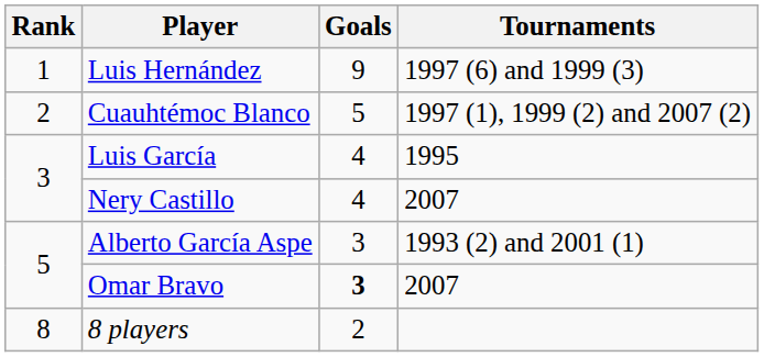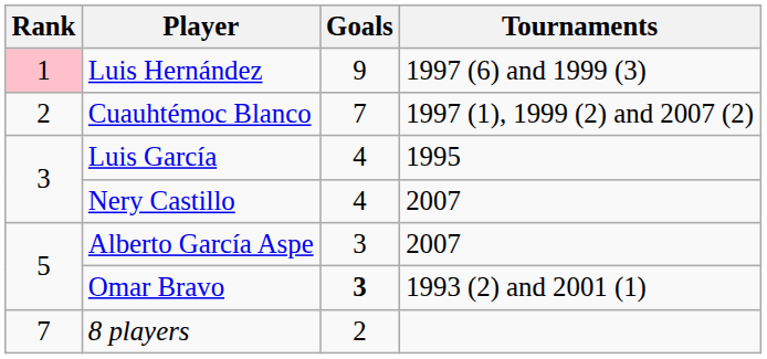 <table class="wikitable" style="text-align: left;">
 <tr>
 <th>Rank</th>
 <th>Player</th>
 <th>Goals</th>
 <th>Tournaments</th>
 </tr>
 <tr>
-<td align=center>1</td>
+<td align=center style="background: pink;">1</td>
 <td><a href='#'>Luis Hernández</a></td>
 <td align=center>9</td>
 <td>1997 (6) and 1999 (3)</td>
 </tr>
 <tr>
 <td align=center>2</td>
 <td><a href='#'>Cuauhtémoc Blanco</a></td>
-<td align=center>5</td>
+<td align=center>7</td>
 <td>1997 (1), 1999 (2) and 2007 (2)</td>
 </tr>
 <tr>
 <td rowspan=2 align=center>3</td>
 <td><a href='#'>Luis García</a></td>
 <td align=center>4</td>
 <td>1995</td>
 </tr>
 <tr>
 <td><a href='#'>Nery Castillo</a></td>
 <td align=center>4</td>
 <td>2007</td>
 </tr>
 <tr>
 <td rowspan=2 align=center>5</td>
 <td><a href='#'>Alberto García Aspe</a></td>
 <td align=center>3</td>
-<td>1993 (2) and 2001 (1)</td>
+<td>2007</td>
 </tr>
 <tr>
 <td><a href='#'>Omar Bravo</a></td>
 <td align=center><strong>3</strong></td>
-<td>2007</td>
+<td>1993 (2) and 2001 (1)</td>
 </tr>
 <tr>
-<td align=center>8</td>
+<td align=center>7</td>
 <td><em>8 players</em></td>
 <td align=center>2</td>
 <td></td>
 </tr>
 </table>
